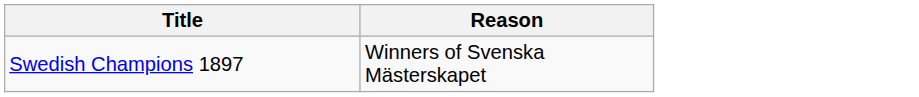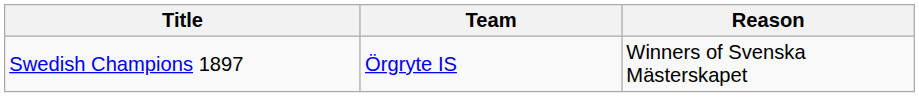 <table class="wikitable" style="text-align: left;">
 <tr>
 <th style="width: 275px;">Title</th>
+<th style="width: 200px;">Team</th>
 <th style="width: 225px;">Reason</th>
 </tr>
 <tr>
 <td><a href='#'>Swedish Champions</a> 1897</td>
+<td><a href='#'>Örgryte IS</a></td>
 <td>Winners of Svenska Mästerskapet</td>
 </tr>
 </table>
